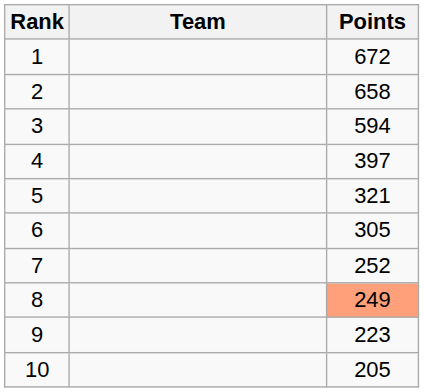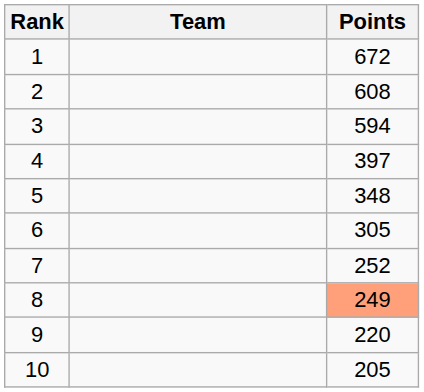 <table class="wikitable" style="text-align:center;">
 <tr>
 <th width=40>Rank</th>
 <th width=180>Team</th>
 <th width=60>Points</th>
 </tr>
 <tr>
 <td>1</td>
 <td align=left></td>
 <td>672</td>
 </tr>
 <tr>
 <td>2</td>
 <td align=left></td>
-<td>658</td>
+<td>608</td>
 </tr>
 <tr>
 <td>3</td>
 <td align=left></td>
 <td>594</td>
 </tr>
 <tr>
 <td>4</td>
 <td align=left></td>
 <td>397</td>
 </tr>
 <tr>
 <td>5</td>
 <td align=left></td>
-<td>321</td>
+<td>348</td>
 </tr>
 <tr>
 <td>6</td>
 <td align=left></td>
 <td>305</td>
 </tr>
 <tr>
 <td>7</td>
 <td align=left></td>
 <td>252</td>
 </tr>
 <tr>
 <td>8</td>
 <td align=left></td>
 <td style="background: lightsalmon;">249</td>
 </tr>
 <tr>
 <td>9</td>
 <td align=left></td>
-<td>223</td>
+<td>220</td>
 </tr>
 <tr>
 <td>10</td>
 <td align=left></td>
 <td>205</td>
 </tr>
 </table>
